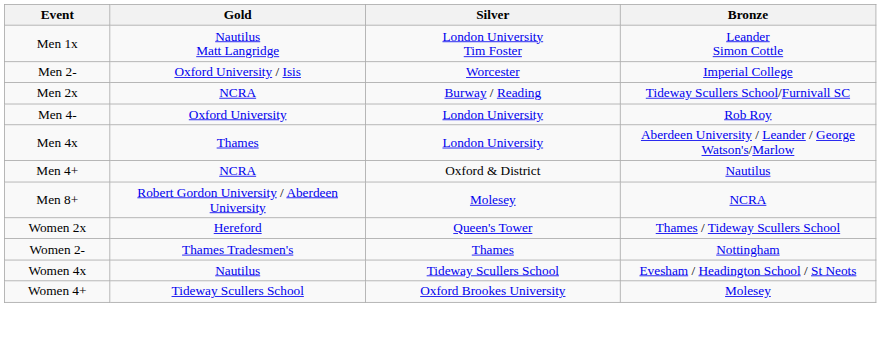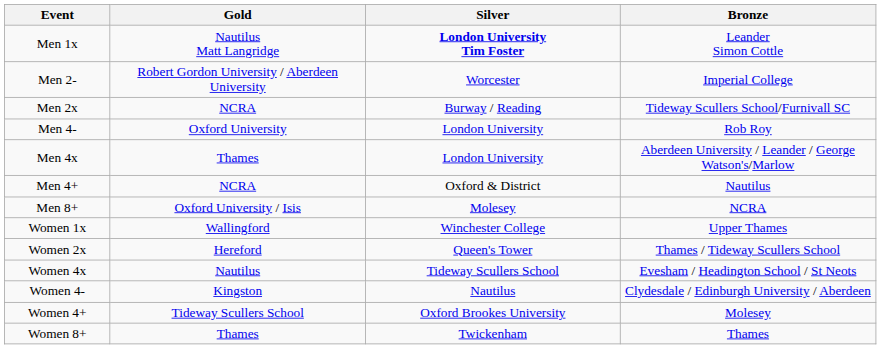 <table class="wikitable" style="text-align:center">
 <tr>
 <th width=120>Event</th>
 <th width=300>Gold</th>
 <th width=300>Silver</th>
 <th width=300>Bronze</th>
 </tr>
 <tr>
 <td>Men 1x</td>
 <td><a href='#'>Nautilus</a><br><a href='#'>Matt Langridge</a></td>
-<td><a href='#'>London University</a><br><a href='#'>Tim Foster</a></td>
+<td><strong><a href='#'>London University</a><br><a href='#'>Tim Foster</a></strong></td>
 <td><a href='#'>Leander</a><br><a href='#'>Simon Cottle</a></td>
 </tr>
 <tr>
 <td>Men 2-</td>
-<td><a href='#'>Oxford University</a> / <a href='#'>Isis</a></td>
+<td><a href='#'>Robert Gordon University</a> / <a href='#'>Aberdeen University</a></td>
 <td><a href='#'>Worcester</a></td>
 <td><a href='#'>Imperial College</a></td>
 </tr>
 <tr>
 <td>Men 2x</td>
 <td><a href='#'>NCRA</a></td>
 <td><a href='#'>Burway</a> / <a href='#'>Reading</a></td>
 <td><a href='#'>Tideway Scullers School</a>/<a href='#'>Furnivall SC</a></td>
 </tr>
 <tr>
 <td>Men 4-</td>
 <td><a href='#'>Oxford University</a></td>
 <td><a href='#'>London University</a></td>
 <td><a href='#'>Rob Roy</a></td>
 </tr>
 <tr>
 <td>Men 4x</td>
 <td><a href='#'>Thames</a></td>
 <td><a href='#'>London University</a></td>
 <td><a href='#'>Aberdeen University</a> / <a href='#'>Leander</a> / <a href='#'>George Watson's</a>/<a href='#'>Marlow</a></td>
 </tr>
 <tr>
 <td>Men 4+</td>
 <td><a href='#'>NCRA</a></td>
 <td>Oxford & District</td>
 <td><a href='#'>Nautilus</a></td>
 </tr>
 <tr>
 <td>Men 8+</td>
-<td><a href='#'>Robert Gordon University</a> / <a href='#'>Aberdeen University</a></td>
+<td><a href='#'>Oxford University</a> / <a href='#'>Isis</a></td>
 <td><a href='#'>Molesey</a></td>
 <td><a href='#'>NCRA</a></td>
+</tr>
+<tr>
+<td>Women 1x</td>
+<td><a href='#'>Wallingford</a></td>
+<td><a href='#'>Winchester College</a></td>
+<td><a href='#'>Upper Thames</a></td>
 </tr>
 <tr>
 <td>Women 2x</td>
 <td><a href='#'>Hereford</a></td>
 <td><a href='#'>Queen's Tower</a></td>
 <td><a href='#'>Thames</a> / <a href='#'>Tideway Scullers School</a></td>
 </tr>
 <tr>
-<td>Women 2-</td>
-<td><a href='#'>Thames Tradesmen's</a></td>
-<td><a href='#'>Thames</a></td>
-<td><a href='#'>Nottingham</a></td>
-</tr>
-<tr>
 <td>Women 4x</td>
 <td><a href='#'>Nautilus</a></td>
 <td><a href='#'>Tideway Scullers School</a></td>
 <td><a href='#'>Evesham</a> / <a href='#'>Headington School</a> / <a href='#'>St Neots</a></td>
+</tr>
+<tr>
+<td>Women 4-</td>
+<td><a href='#'>Kingston</a></td>
+<td><a href='#'>Nautilus</a></td>
+<td><a href='#'>Clydesdale</a> / <a href='#'>Edinburgh University</a> / <a href='#'>Aberdeen</a></td>
 </tr>
 <tr>
 <td>Women 4+</td>
 <td><a href='#'>Tideway Scullers School</a></td>
 <td><a href='#'>Oxford Brookes University</a></td>
 <td><a href='#'>Molesey</a></td>
 </tr>
+<tr>
+<td>Women 8+</td>
+<td><a href='#'>Thames</a></td>
+<td><a href='#'>Twickenham</a></td>
+<td><a href='#'>Thames</a></td>
+</tr>
 </table>
